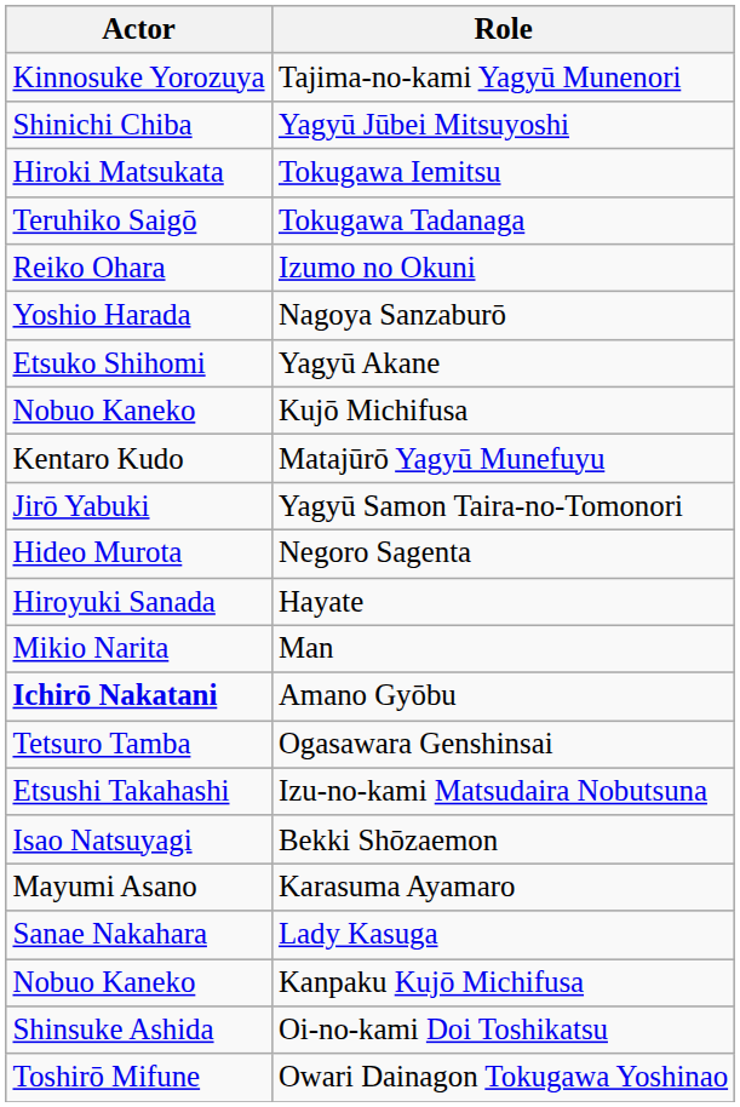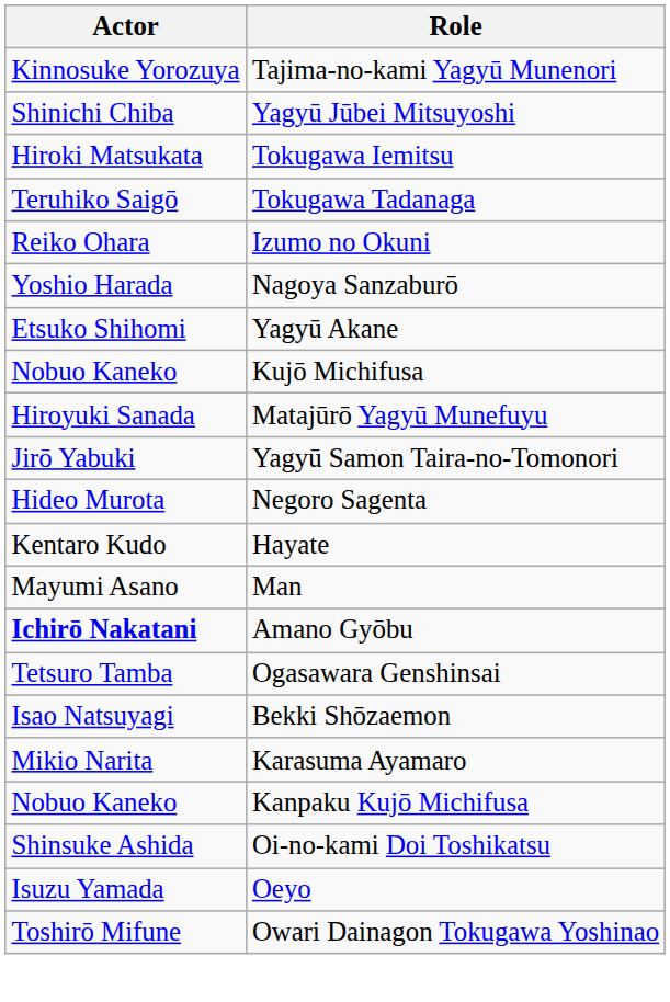 <table class="wikitable">
 <tr>
 <th>Actor</th>
 <th>Role</th>
 </tr>
 <tr>
 <td><a href='#'>Kinnosuke Yorozuya</a></td>
 <td>Tajima-no-kami <a href='#'>Yagyū Munenori</a></td>
 </tr>
 <tr>
 <td><a href='#'>Shinichi Chiba</a></td>
 <td><a href='#'>Yagyū Jūbei Mitsuyoshi</a></td>
 </tr>
 <tr>
 <td><a href='#'>Hiroki Matsukata</a></td>
 <td><a href='#'>Tokugawa Iemitsu</a></td>
 </tr>
 <tr>
 <td><a href='#'>Teruhiko Saigō</a></td>
 <td><a href='#'>Tokugawa Tadanaga</a></td>
 </tr>
 <tr>
 <td><a href='#'>Reiko Ohara</a></td>
 <td><a href='#'>Izumo no Okuni</a></td>
 </tr>
 <tr>
 <td><a href='#'>Yoshio Harada</a></td>
 <td>Nagoya Sanzaburō</td>
 </tr>
 <tr>
 <td><a href='#'>Etsuko Shihomi</a></td>
 <td>Yagyū Akane</td>
 </tr>
 <tr>
 <td><a href='#'>Nobuo Kaneko</a></td>
 <td>Kujō Michifusa</td>
 </tr>
 <tr>
-<td>Kentaro Kudo</td>
+<td><a href='#'>Hiroyuki Sanada</a></td>
 <td>Matajūrō <a href='#'>Yagyū Munefuyu</a></td>
 </tr>
 <tr>
 <td><a href='#'>Jirō Yabuki</a></td>
 <td>Yagyū Samon Taira-no-Tomonori</td>
 </tr>
 <tr>
 <td><a href='#'>Hideo Murota</a></td>
 <td>Negoro Sagenta</td>
 </tr>
 <tr>
-<td><a href='#'>Hiroyuki Sanada</a></td>
+<td>Kentaro Kudo</td>
 <td>Hayate</td>
 </tr>
 <tr>
-<td><a href='#'>Mikio Narita</a></td>
+<td>Mayumi Asano</td>
 <td>Man</td>
 </tr>
 <tr>
 <td><strong><a href='#'>Ichirō Nakatani</a></strong></td>
 <td>Amano Gyōbu</td>
 </tr>
 <tr>
 <td><a href='#'>Tetsuro Tamba</a></td>
 <td>Ogasawara Genshinsai</td>
 </tr>
 <tr>
-<td><a href='#'>Etsushi Takahashi</a></td>
-<td>Izu-no-kami <a href='#'>Matsudaira Nobutsuna</a></td>
-</tr>
-<tr>
 <td><a href='#'>Isao Natsuyagi</a></td>
 <td>Bekki Shōzaemon</td>
 </tr>
 <tr>
-<td>Mayumi Asano</td>
+<td><a href='#'>Mikio Narita</a></td>
 <td>Karasuma Ayamaro</td>
-</tr>
-<tr>
-<td><a href='#'>Sanae Nakahara</a></td>
-<td><a href='#'>Lady Kasuga</a></td>
 </tr>
 <tr>
 <td><a href='#'>Nobuo Kaneko</a></td>
 <td>Kanpaku <a href='#'>Kujō Michifusa</a></td>
 </tr>
 <tr>
 <td><a href='#'>Shinsuke Ashida</a></td>
 <td>Oi-no-kami <a href='#'>Doi Toshikatsu</a></td>
 </tr>
 <tr>
+<td><a href='#'>Isuzu Yamada</a></td>
+<td><a href='#'>Oeyo</a></td>
+</tr>
+<tr>
 <td><a href='#'>Toshirō Mifune</a></td>
 <td>Owari Dainagon <a href='#'>Tokugawa Yoshinao</a></td>
 </tr>
 </table>
